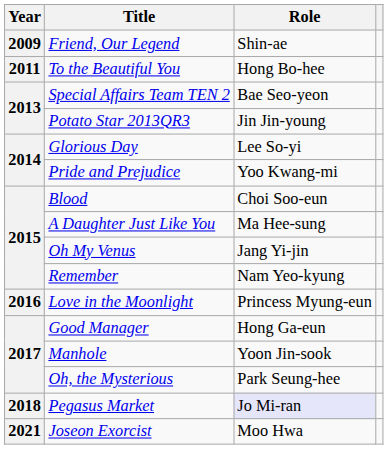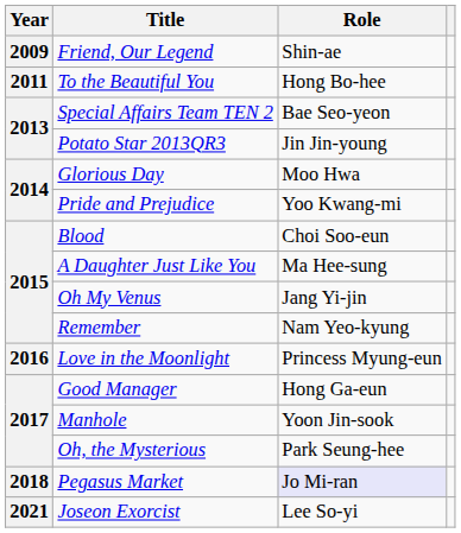 <table class="wikitable plainrowheaders">
 <tr>
 <th scope="col">Year</th>
 <th scope="col">Title</th>
 <th scope="col">Role</th>
 <th scope="col" class="unsortable"></th>
 </tr>
 <tr>
 <th scope="row">2009</th>
 <td><em><a href='#'>Friend, Our Legend</a></em></td>
 <td>Shin-ae</td>
 <td style="text-align:center"></td>
 </tr>
 <tr>
 <th scope="row">2011</th>
 <td><em><a href='#'>To the Beautiful You</a></em></td>
 <td>Hong Bo-hee</td>
 <td style="text-align:center"></td>
 </tr>
 <tr>
 <th scope="row" rowspan="2">2013</th>
 <td><em><a href='#'>Special Affairs Team TEN 2</a></em></td>
 <td>Bae Seo-yeon</td>
 <td style="text-align:center"></td>
 </tr>
 <tr>
 <td><em><a href='#'>Potato Star 2013QR3</a></em></td>
 <td>Jin Jin-young</td>
 <td style="text-align:center"></td>
 </tr>
 <tr>
 <th scope="row" rowspan="2">2014</th>
 <td><em><a href='#'>Glorious Day</a></em></td>
-<td>Lee So-yi</td>
+<td>Moo Hwa</td>
 <td style="text-align:center"></td>
 </tr>
 <tr>
 <td><em><a href='#'>Pride and Prejudice</a></em></td>
 <td>Yoo Kwang-mi</td>
 <td style="text-align:center"></td>
 </tr>
 <tr>
 <th scope="row" rowspan="4">2015</th>
 <td><em><a href='#'>Blood</a></em></td>
 <td>Choi Soo-eun</td>
 <td style="text-align:center"></td>
 </tr>
 <tr>
 <td><em><a href='#'>A Daughter Just Like You</a></em></td>
 <td>Ma Hee-sung</td>
 <td style="text-align:center"></td>
 </tr>
 <tr>
 <td><em><a href='#'>Oh My Venus</a></em></td>
 <td>Jang Yi-jin</td>
 <td style="text-align:center"></td>
 </tr>
 <tr>
 <td><em><a href='#'>Remember</a></em></td>
 <td>Nam Yeo-kyung</td>
 <td style="text-align:center"></td>
 </tr>
 <tr>
 <th scope="row">2016</th>
 <td><em><a href='#'>Love in the Moonlight</a></em></td>
 <td>Princess Myung-eun</td>
 <td style="text-align:center"></td>
 </tr>
 <tr>
 <th scope="row" rowspan="3">2017</th>
 <td><em><a href='#'>Good Manager</a></em></td>
 <td>Hong Ga-eun</td>
 <td style="text-align:center"></td>
 </tr>
 <tr>
 <td><em><a href='#'>Manhole</a></em></td>
 <td>Yoon Jin-sook</td>
 <td style="text-align:center"></td>
 </tr>
 <tr>
 <td><em><a href='#'>Oh, the Mysterious</a></em></td>
 <td>Park Seung-hee</td>
 <td style="text-align:center"></td>
 </tr>
 <tr>
 <th scope="row">2018</th>
 <td><em><a href='#'>Pegasus Market</a></em></td>
 <td style="background: lavender;">Jo Mi-ran</td>
 <td style="text-align:center"></td>
 </tr>
 <tr>
 <th scope="row">2021</th>
 <td><em><a href='#'>Joseon Exorcist</a></em></td>
-<td>Moo Hwa</td>
+<td>Lee So-yi</td>
 <td style="text-align:center"></td>
 </tr>
 </table>
